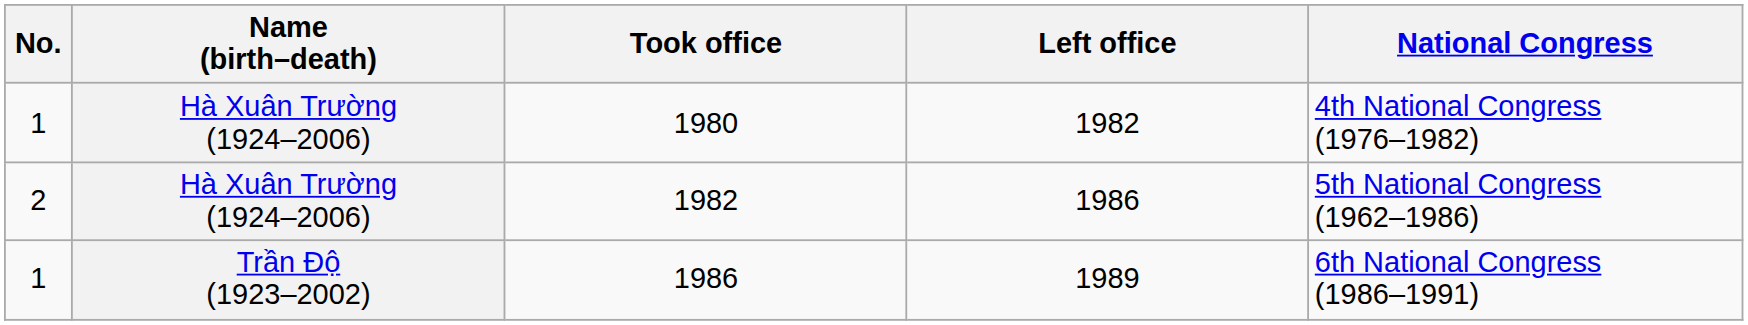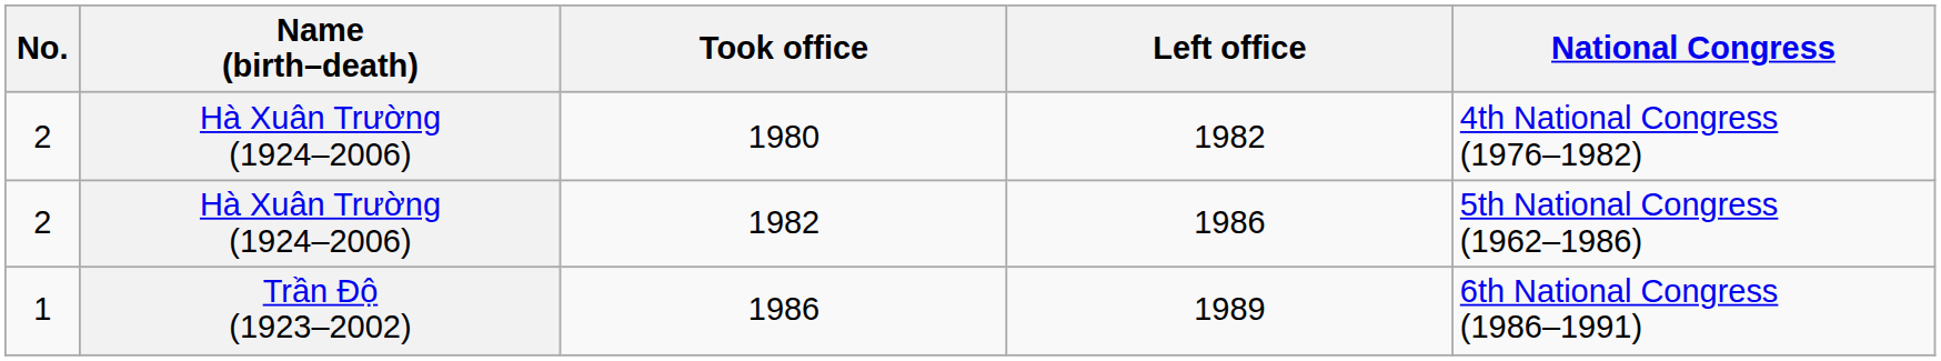 <table class="wikitable" width=76%>
 <tr>
 <th scope="col" style="width:1em;">No.<br></th>
 <th scope="col" style="width:13em;">Name<br>(birth–death)</th>
 <th scope="col" style="width:12em;">Took office</th>
 <th scope="col" style="width:12em;">Left office</th>
 <th scope="col" style="width:13em;"><a href='#'>National Congress</a></th>
 </tr>
 <tr>
-<td align="center">1</td>
+<td align="center">2</td>
 <th align="center" scope="row" style="font-weight:normal;"><a href='#'>Hà Xuân Trường</a><br>(1924–2006)</th>
 <td align="center">1980</td>
 <td align="center">1982</td>
 <td><a href='#'>4th National Congress</a><br>(1976–1982)</td>
 </tr>
 <tr>
 <td align="center">2</td>
 <th align="center" scope="row" style="font-weight:normal;"><a href='#'>Hà Xuân Trường</a><br>(1924–2006)</th>
 <td align="center">1982</td>
 <td align="center">1986</td>
 <td><a href='#'>5th National Congress</a><br>(1962–1986)</td>
 </tr>
 <tr>
 <td align="center">1</td>
 <th align="center" scope="row" style="font-weight:normal;"><a href='#'>Trần Độ</a><br>(1923–2002)</th>
 <td align="center">1986</td>
 <td align="center">1989</td>
 <td><a href='#'>6th National Congress</a><br>(1986–1991)</td>
 </tr>
 </table>
